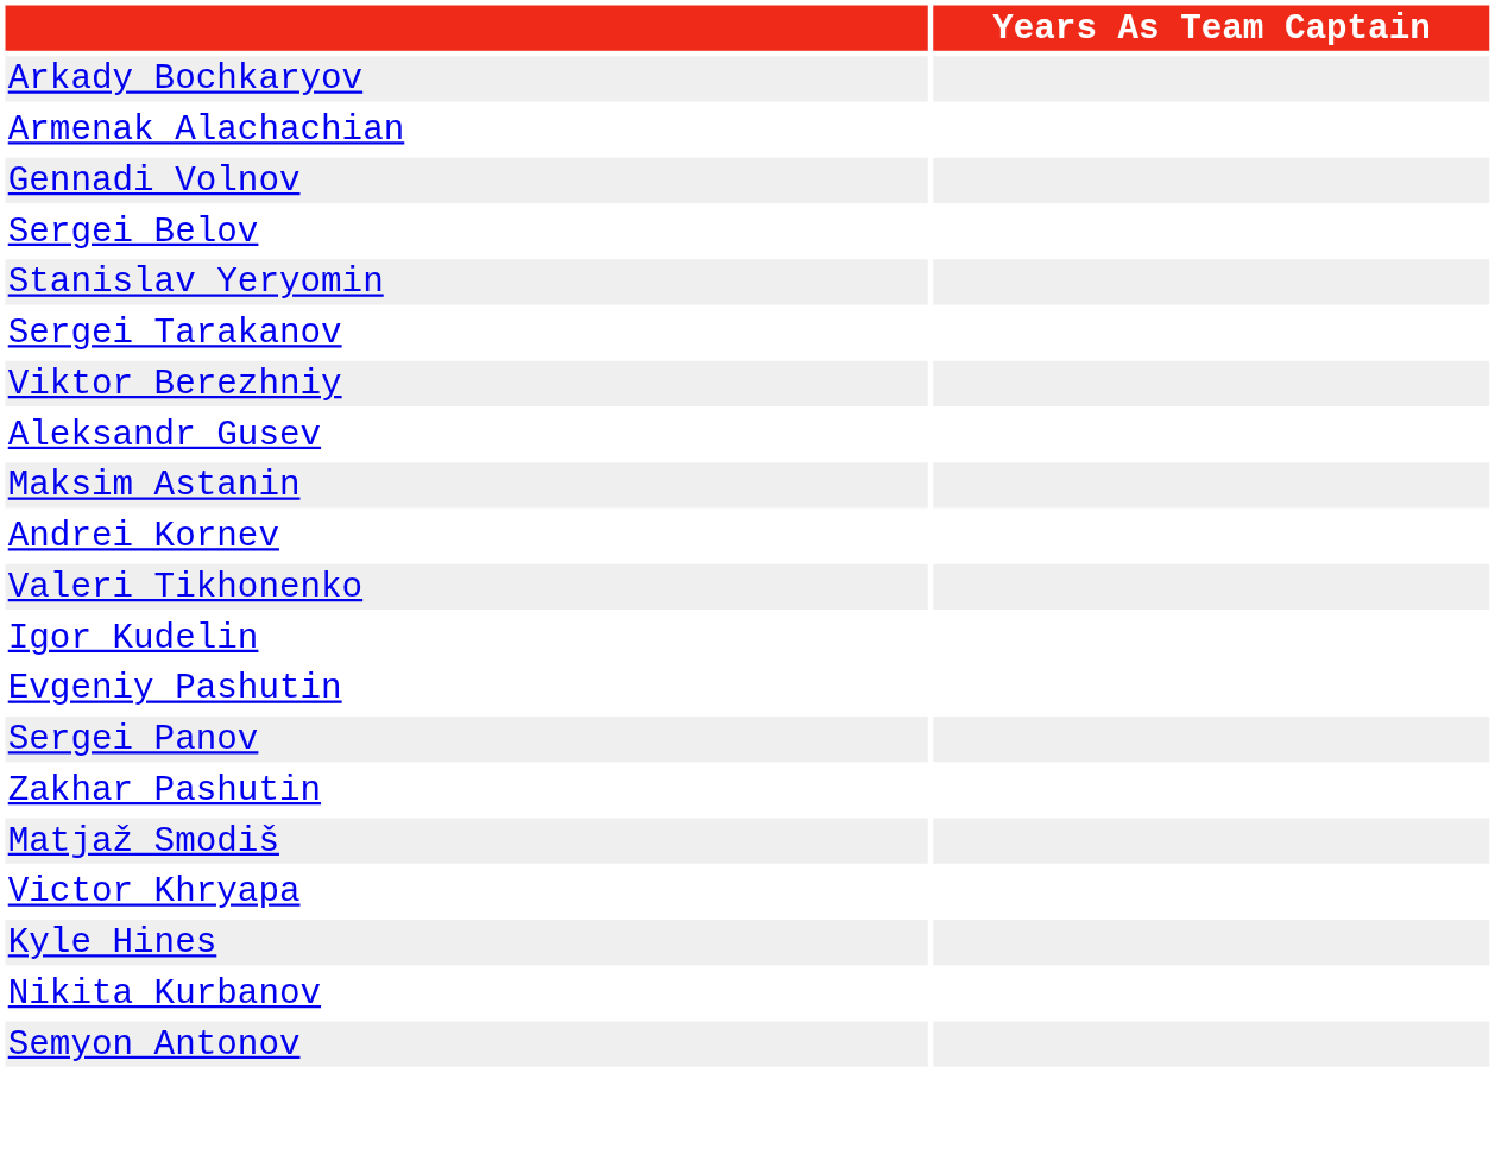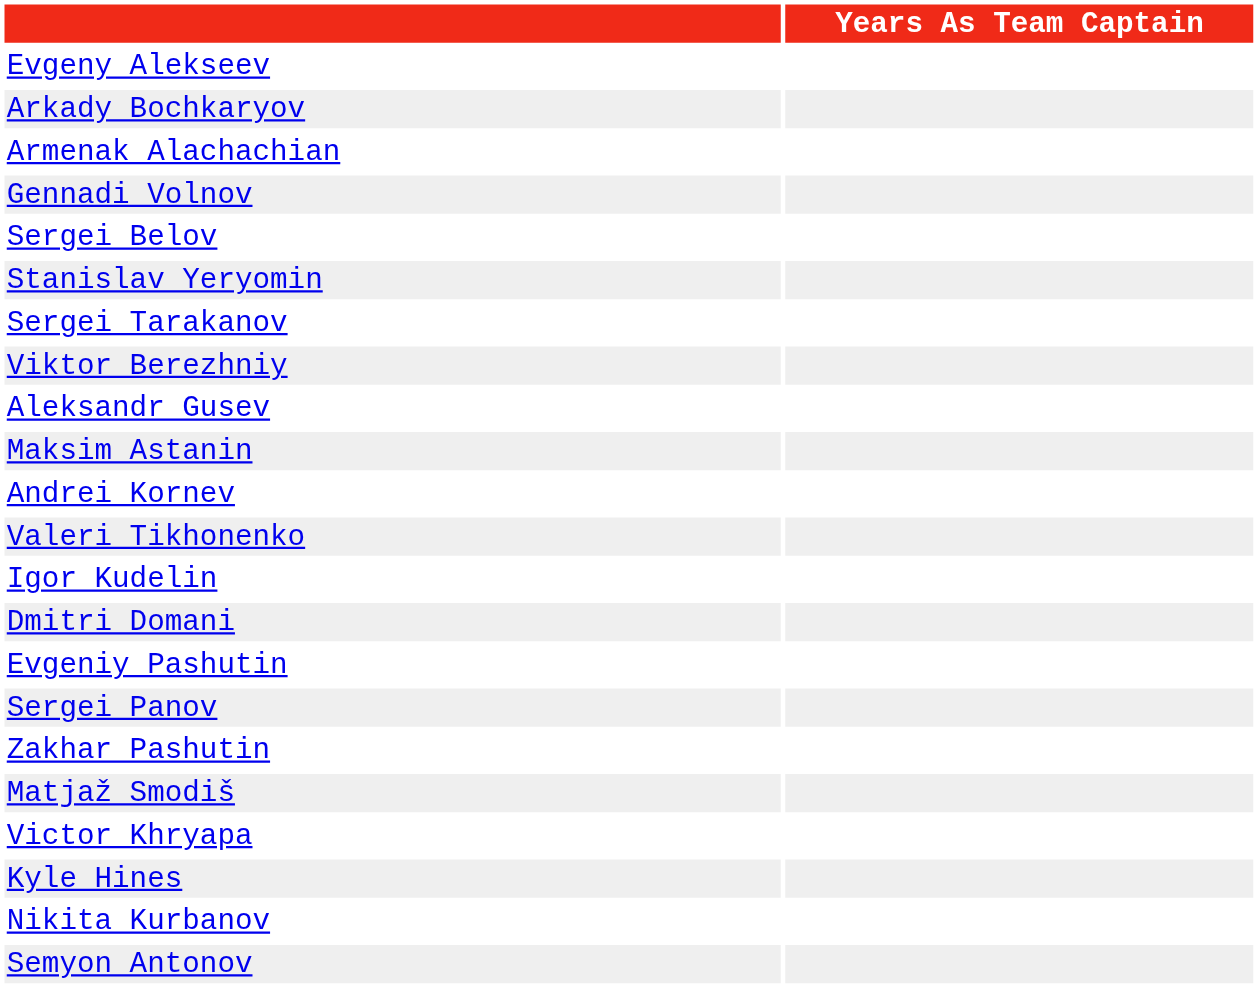 <table>
 <tr style="color:#FFFFFF; background:#F02A18;">
 <th width="50%"><a href='#'></a></th>
 <th width="30%">Years As Team Captain</th>
+</tr>
+<tr>
+<td> <a href='#'>Evgeny Alekseev</a></td>
+<td></td>
 </tr>
 <tr bgcolor="#EFEFEF">
 <td> <a href='#'>Arkady Bochkaryov</a></td>
 <td></td>
 </tr>
 <tr>
 <td> <a href='#'>Armenak Alachachian</a></td>
 <td></td>
 </tr>
 <tr bgcolor="#EFEFEF">
 <td> <a href='#'>Gennadi Volnov</a></td>
 <td></td>
 </tr>
 <tr>
 <td> <a href='#'>Sergei Belov</a></td>
 <td></td>
 </tr>
 <tr bgcolor="#EFEFEF">
 <td> <a href='#'>Stanislav Yeryomin</a></td>
 <td></td>
 </tr>
 <tr>
 <td> <a href='#'>Sergei Tarakanov</a></td>
 <td></td>
 </tr>
 <tr bgcolor="#EFEFEF">
 <td> <a href='#'>Viktor Berezhniy</a></td>
 <td></td>
 </tr>
 <tr>
 <td> <a href='#'>Aleksandr Gusev</a></td>
 <td></td>
 </tr>
 <tr bgcolor="#EFEFEF">
 <td> <a href='#'>Maksim Astanin</a></td>
 <td></td>
 </tr>
 <tr>
 <td> <a href='#'>Andrei Kornev</a></td>
 <td></td>
 </tr>
 <tr bgcolor="#EFEFEF">
 <td> <a href='#'>Valeri Tikhonenko</a></td>
 <td></td>
 </tr>
 <tr>
 <td> <a href='#'>Igor Kudelin</a></td>
 <td></td>
 </tr>
+<tr bgcolor="#EFEFEF">
+<td> <a href='#'>Dmitri Domani</a></td>
+<td></td>
+</tr>
 <tr>
 <td> <a href='#'>Evgeniy Pashutin</a></td>
 <td></td>
 </tr>
 <tr bgcolor="#EFEFEF">
 <td> <a href='#'>Sergei Panov</a></td>
 <td></td>
 </tr>
 <tr>
 <td> <a href='#'>Zakhar Pashutin</a></td>
 <td></td>
 </tr>
 <tr bgcolor="#EFEFEF">
 <td> <a href='#'>Matjaž Smodiš</a></td>
 <td></td>
 </tr>
 <tr>
 <td> <a href='#'>Victor Khryapa</a></td>
 <td></td>
 </tr>
 <tr bgcolor="#EFEFEF">
 <td> <a href='#'>Kyle Hines</a></td>
 <td></td>
 </tr>
 <tr>
 <td> <a href='#'>Nikita Kurbanov</a></td>
 <td></td>
 </tr>
 <tr bgcolor="#EFEFEF">
 <td> <a href='#'>Semyon Antonov</a></td>
 <td></td>
 </tr>
 </table>
